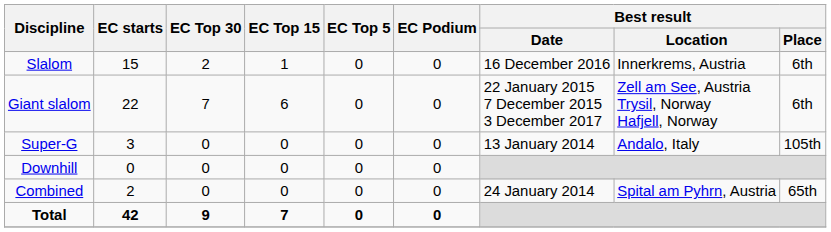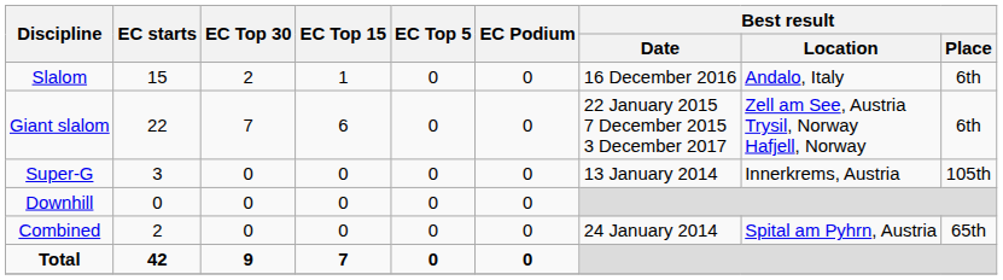 <table class="wikitable" style="text-align:center; font-size:95%;">
 <tr>
 <th rowspan=2>Discipline</th>
 <th rowspan=2>EC starts</th>
 <th rowspan=2>EC Top 30</th>
 <th rowspan=2>EC Top 15</th>
 <th rowspan=2>EC Top 5</th>
 <th rowspan=2>EC Podium</th>
 <th colspan=3>Best result</th>
 </tr>
 <tr>
 <th>Date</th>
 <th>Location</th>
 <th>Place</th>
 </tr>
 <tr>
 <td align=center><a href='#'>Slalom</a></td>
 <td align=center>15</td>
 <td align=center>2</td>
 <td align=center>1</td>
 <td align=center>0</td>
 <td align=center>0</td>
 <td align=left>16 December 2016</td>
-<td align=left> Innerkrems, Austria</td>
+<td align=left> <a href='#'>Andalo</a>, Italy</td>
 <td>6th</td>
 </tr>
 <tr>
 <td align=center><a href='#'>Giant slalom</a></td>
 <td align=center>22</td>
 <td align=center>7</td>
 <td align=center>6</td>
 <td align=center>0</td>
 <td align=center>0</td>
 <td align=left>22 January 2015 <br> 7 December 2015 <br> 3 December 2017</td>
 <td align=left> <a href='#'>Zell am See</a>, Austria <br>  <a href='#'>Trysil</a>, Norway <br>  <a href='#'>Hafjell</a>, Norway</td>
 <td>6th</td>
 </tr>
 <tr>
 <td align=center><a href='#'>Super-G</a></td>
 <td align=center>3</td>
 <td align=center>0</td>
 <td align=center>0</td>
 <td align=center>0</td>
 <td align=center>0</td>
 <td align=left>13 January 2014</td>
-<td align=left> <a href='#'>Andalo</a>, Italy</td>
+<td align=left> Innerkrems, Austria</td>
 <td>105th</td>
 </tr>
 <tr>
 <td align=center><a href='#'>Downhill</a></td>
 <td align=center>0</td>
 <td align=center>0</td>
 <td align=center>0</td>
 <td align=center>0</td>
 <td align=center>0</td>
 <td colspan=3 bgcolor=#DCDCDC></td>
 </tr>
 <tr>
 <td align=center><a href='#'>Combined</a></td>
 <td align=center>2</td>
 <td align=center>0</td>
 <td align=center>0</td>
 <td align=center>0</td>
 <td align=center>0</td>
 <td align=left>24 January 2014</td>
 <td align=left> <a href='#'>Spital am Pyhrn</a>, Austria</td>
 <td>65th</td>
 </tr>
 <tr>
 <td align=center><strong>Total</strong></td>
 <td align=center><strong>42</strong></td>
 <td align=center><strong>9</strong></td>
 <td align=center><strong>7</strong></td>
 <td align=center><strong>0</strong></td>
 <td align=center><strong>0</strong></td>
 <td colspan=3 bgcolor=#DCDCDC></td>
 </tr>
 <tr>
 </tr>
 </table>
